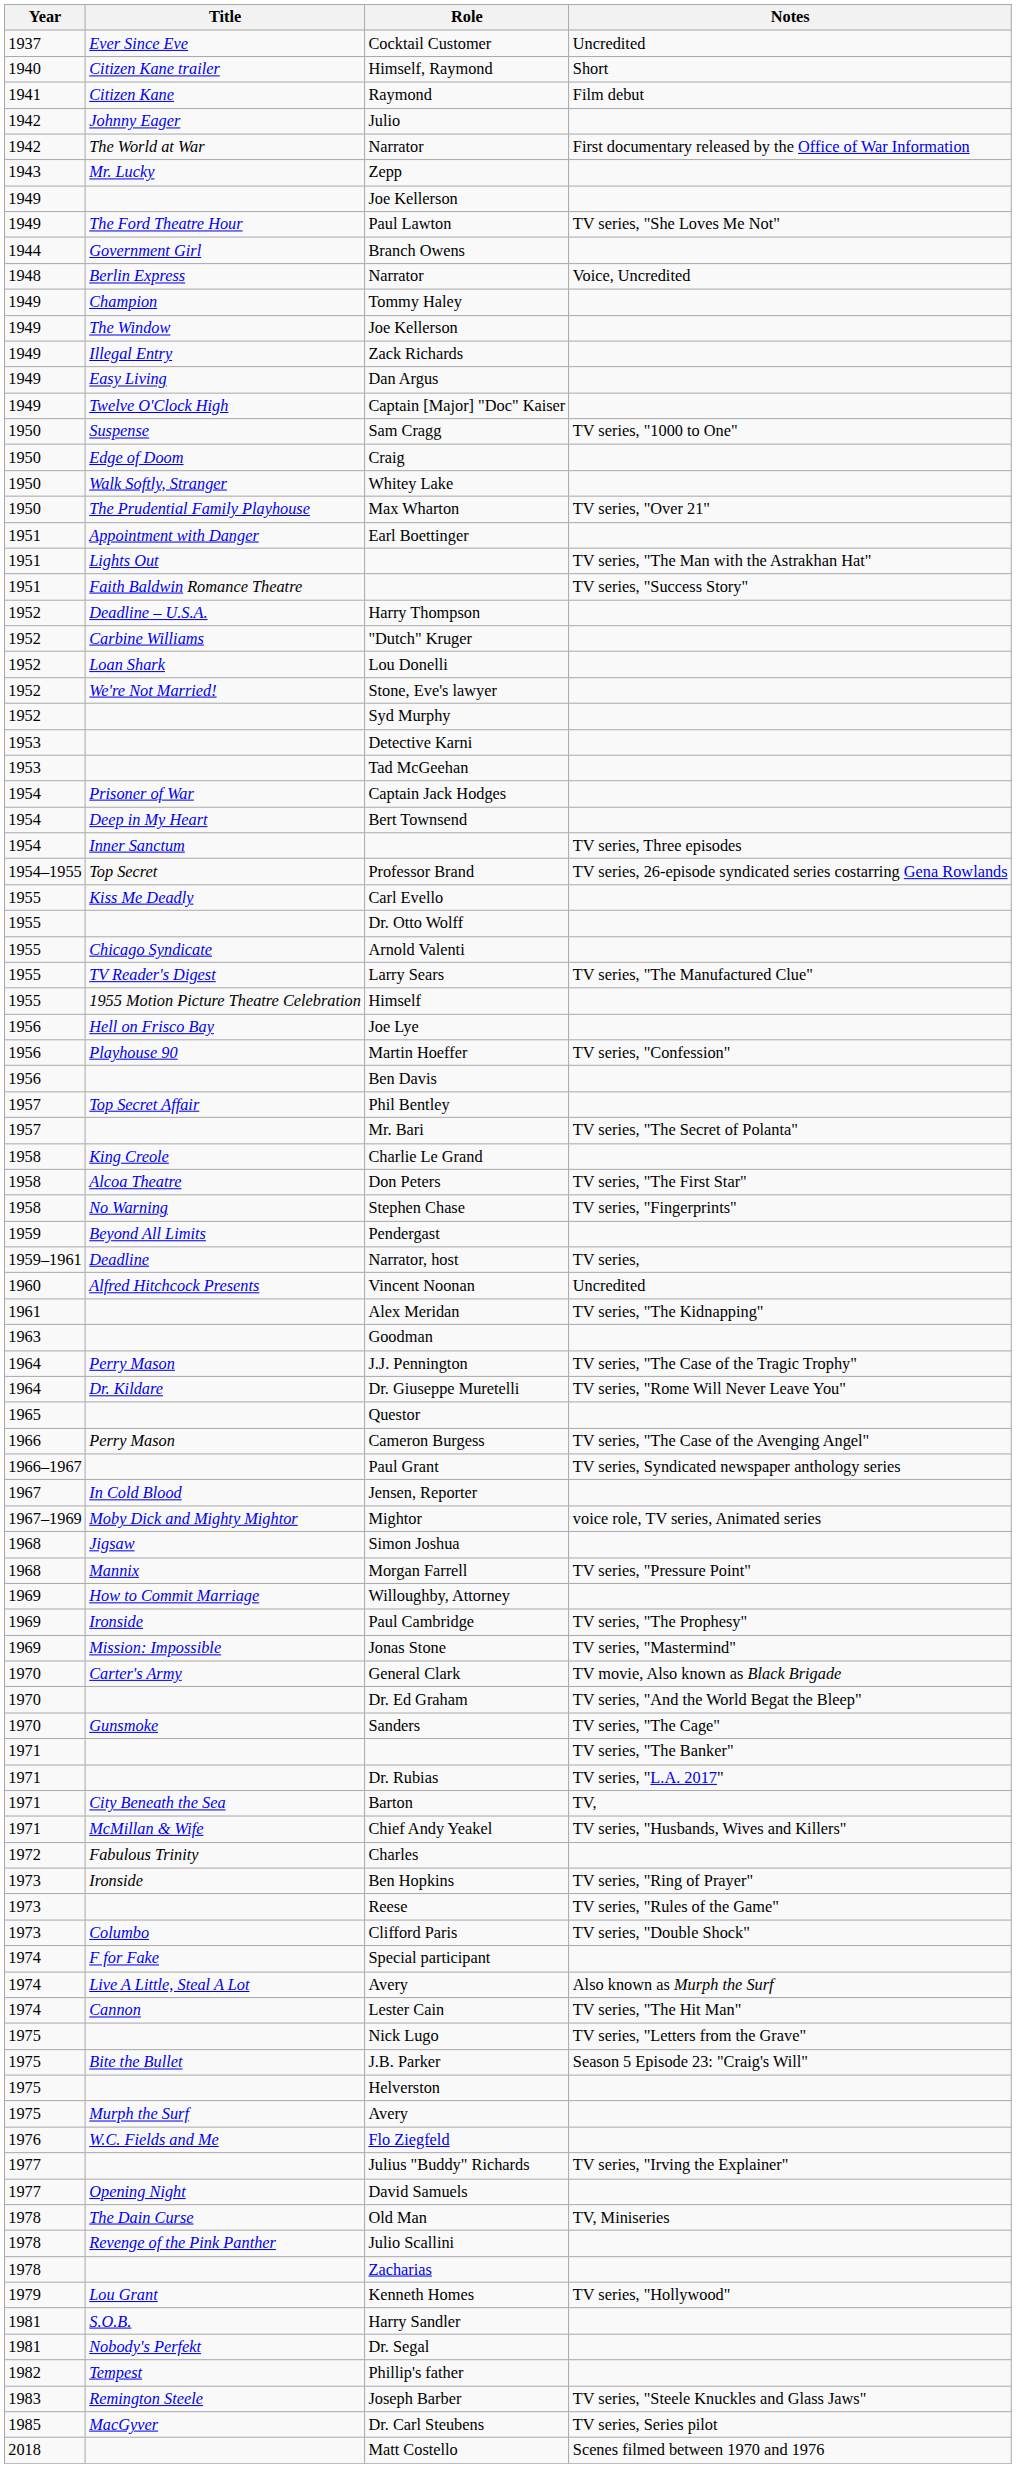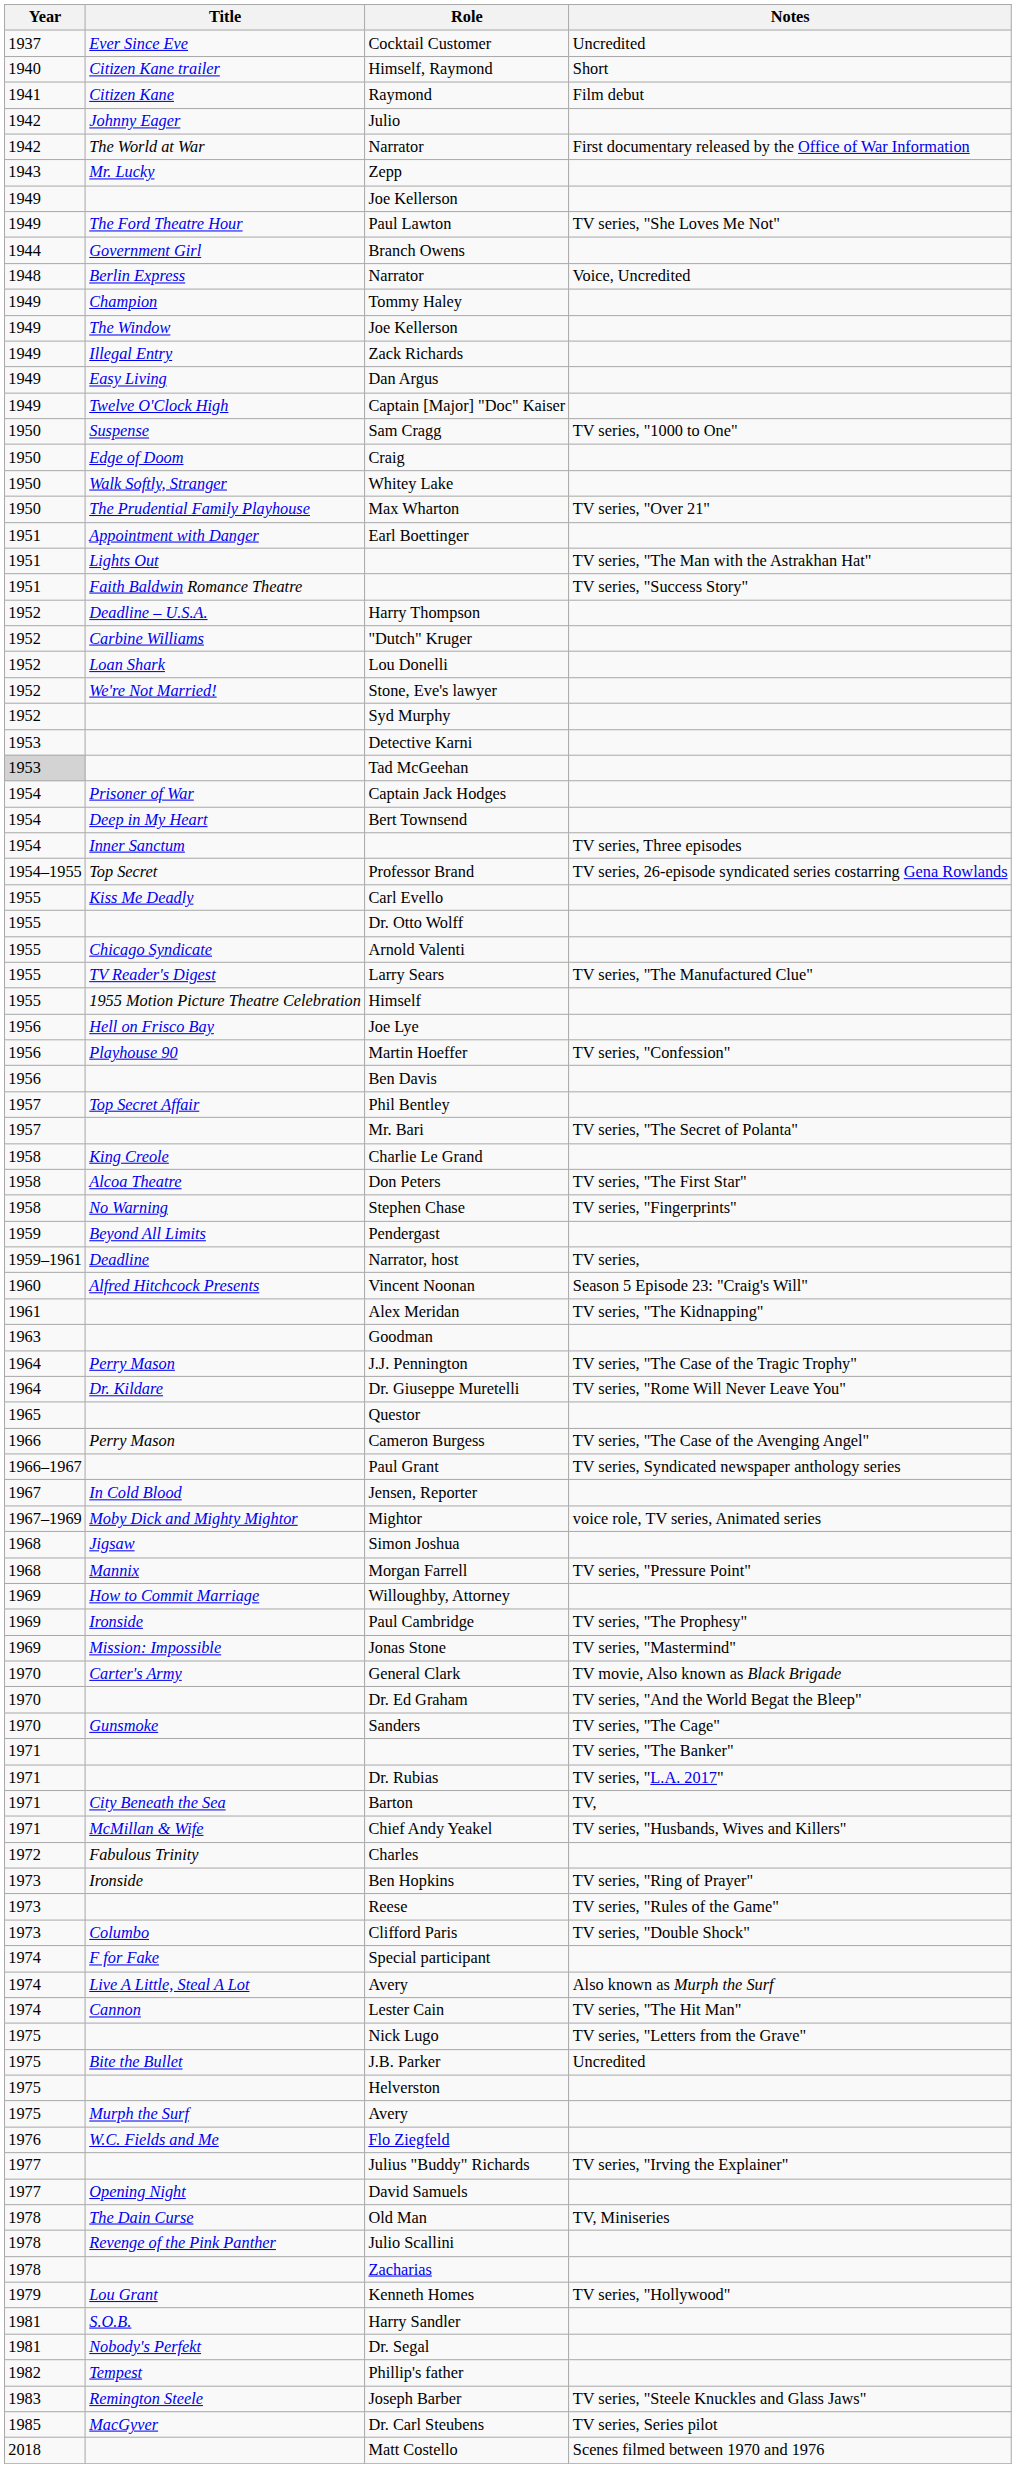 <table class="wikitable sortable">
 <tr>
 <th>Year</th>
 <th>Title</th>
 <th>Role</th>
 <th class="unsortable">Notes</th>
 </tr>
 <tr>
 <td>1937</td>
 <td><em><a href='#'>Ever Since Eve</a></em></td>
 <td>Cocktail Customer</td>
 <td>Uncredited</td>
 </tr>
 <tr>
 <td>1940</td>
 <td><em><a href='#'>Citizen Kane trailer</a></em></td>
 <td>Himself, Raymond</td>
 <td>Short</td>
 </tr>
 <tr>
 <td>1941</td>
 <td><em><a href='#'>Citizen Kane</a></em></td>
 <td>Raymond</td>
 <td>Film debut</td>
 </tr>
 <tr>
 <td>1942</td>
 <td><em><a href='#'>Johnny Eager</a></em></td>
 <td>Julio</td>
 <td></td>
 </tr>
 <tr>
 <td>1942</td>
 <td><em>The World at War</em></td>
 <td>Narrator</td>
 <td>First documentary released by the <a href='#'>Office of War Information</a></td>
 </tr>
 <tr>
 <td>1943</td>
 <td><em><a href='#'>Mr. Lucky</a></em></td>
 <td>Zepp</td>
 <td></td>
 </tr>
 <tr>
 <td>1949</td>
 <td><em></em></td>
 <td>Joe Kellerson</td>
 <td></td>
 </tr>
 <tr>
 <td>1949</td>
 <td><em><a href='#'>The Ford Theatre Hour</a></em></td>
 <td>Paul Lawton</td>
 <td>TV series, "She Loves Me Not"</td>
 </tr>
 <tr>
 <td>1944</td>
 <td><em><a href='#'>Government Girl</a></em></td>
 <td>Branch Owens</td>
 <td></td>
 </tr>
 <tr>
 <td>1948</td>
 <td><em><a href='#'>Berlin Express</a></em></td>
 <td>Narrator</td>
 <td>Voice, Uncredited</td>
 </tr>
 <tr>
 <td>1949</td>
 <td><em><a href='#'>Champion</a></em></td>
 <td>Tommy Haley</td>
 <td></td>
 </tr>
 <tr>
 <td>1949</td>
 <td><em><a href='#'>The Window</a></em></td>
 <td>Joe Kellerson</td>
 <td></td>
 </tr>
 <tr>
 <td>1949</td>
 <td><em><a href='#'>Illegal Entry</a></em></td>
 <td>Zack Richards</td>
 <td></td>
 </tr>
 <tr>
 <td>1949</td>
 <td><em><a href='#'>Easy Living</a></em></td>
 <td>Dan Argus</td>
 <td></td>
 </tr>
 <tr>
 <td>1949</td>
 <td><em><a href='#'>Twelve O'Clock High</a></em></td>
 <td>Captain [Major] "Doc" Kaiser</td>
 <td></td>
 </tr>
 <tr>
 <td>1950</td>
 <td><em><a href='#'>Suspense</a></em></td>
 <td>Sam Cragg</td>
 <td>TV series, "1000 to One"</td>
 </tr>
 <tr>
 <td>1950</td>
 <td><em><a href='#'>Edge of Doom</a></em></td>
 <td>Craig</td>
 <td></td>
 </tr>
 <tr>
 <td>1950</td>
 <td><em><a href='#'>Walk Softly, Stranger</a></em></td>
 <td>Whitey Lake</td>
 <td></td>
 </tr>
 <tr>
 <td>1950</td>
 <td><em><a href='#'>The Prudential Family Playhouse</a></em></td>
 <td>Max Wharton</td>
 <td>TV series, "Over 21"</td>
 </tr>
 <tr>
 <td>1951</td>
 <td><em><a href='#'>Appointment with Danger</a></em></td>
 <td>Earl Boettinger</td>
 <td></td>
 </tr>
 <tr>
 <td>1951</td>
 <td><em><a href='#'>Lights Out</a></em></td>
 <td></td>
 <td>TV series, "The Man with the Astrakhan Hat"</td>
 </tr>
 <tr>
 <td>1951</td>
 <td><em><a href='#'>Faith Baldwin</a> Romance Theatre</em></td>
 <td></td>
 <td>TV series, "Success Story"</td>
 </tr>
 <tr>
 <td>1952</td>
 <td><em><a href='#'>Deadline – U.S.A.</a></em></td>
 <td>Harry Thompson</td>
 <td></td>
 </tr>
 <tr>
 <td>1952</td>
 <td><em><a href='#'>Carbine Williams</a></em></td>
 <td>"Dutch" Kruger</td>
 <td></td>
 </tr>
 <tr>
 <td>1952</td>
 <td><em><a href='#'>Loan Shark</a></em></td>
 <td>Lou Donelli</td>
 <td></td>
 </tr>
 <tr>
 <td>1952</td>
 <td><em><a href='#'>We're Not Married!</a></em></td>
 <td>Stone, Eve's lawyer</td>
 <td></td>
 </tr>
 <tr>
 <td>1952</td>
 <td><em></em></td>
 <td>Syd Murphy</td>
 <td></td>
 </tr>
 <tr>
 <td>1953</td>
 <td><em></em></td>
 <td>Detective Karni</td>
 <td></td>
 </tr>
 <tr>
-<td>1953</td>
+<td style="background: lightgrey;">1953</td>
 <td><em></em></td>
 <td>Tad McGeehan</td>
 <td></td>
 </tr>
 <tr>
 <td>1954</td>
 <td><em><a href='#'>Prisoner of War</a></em></td>
 <td>Captain Jack Hodges</td>
 <td></td>
 </tr>
 <tr>
 <td>1954</td>
 <td><em><a href='#'>Deep in My Heart</a></em></td>
 <td>Bert Townsend</td>
 <td></td>
 </tr>
 <tr>
 <td>1954</td>
 <td><em><a href='#'>Inner Sanctum</a></em></td>
 <td></td>
 <td>TV series, Three episodes</td>
 </tr>
 <tr>
 <td>1954–1955</td>
 <td><em>Top Secret</em></td>
 <td>Professor Brand</td>
 <td>TV series, 26-episode syndicated series costarring <a href='#'>Gena Rowlands</a></td>
 </tr>
 <tr>
 <td>1955</td>
 <td><em><a href='#'>Kiss Me Deadly</a></em></td>
 <td>Carl Evello</td>
 <td></td>
 </tr>
 <tr>
 <td>1955</td>
 <td><em></em></td>
 <td>Dr. Otto Wolff</td>
 <td></td>
 </tr>
 <tr>
 <td>1955</td>
 <td><em><a href='#'>Chicago Syndicate</a></em></td>
 <td>Arnold Valenti</td>
 <td></td>
 </tr>
 <tr>
 <td>1955</td>
 <td><em><a href='#'>TV Reader's Digest</a></em></td>
 <td>Larry Sears</td>
 <td>TV series, "The Manufactured Clue"</td>
 </tr>
 <tr>
 <td>1955</td>
 <td><em>1955 Motion Picture Theatre Celebration</em></td>
 <td>Himself</td>
 <td></td>
 </tr>
 <tr>
 <td>1956</td>
 <td><em><a href='#'>Hell on Frisco Bay</a></em></td>
 <td>Joe Lye</td>
 <td></td>
 </tr>
 <tr>
 <td>1956</td>
 <td><em><a href='#'>Playhouse 90</a></em></td>
 <td>Martin Hoeffer</td>
 <td>TV series, "Confession"</td>
 </tr>
 <tr>
 <td>1956</td>
 <td><em></em></td>
 <td>Ben Davis</td>
 <td></td>
 </tr>
 <tr>
 <td>1957</td>
 <td><em><a href='#'>Top Secret Affair</a></em></td>
 <td>Phil Bentley</td>
 <td></td>
 </tr>
 <tr>
 <td>1957</td>
 <td><em></em></td>
 <td>Mr. Bari</td>
 <td>TV series, "The Secret of Polanta"</td>
 </tr>
 <tr>
 <td>1958</td>
 <td><em><a href='#'>King Creole</a></em></td>
 <td>Charlie Le Grand</td>
 <td></td>
 </tr>
 <tr>
 <td>1958</td>
 <td><em><a href='#'>Alcoa Theatre</a></em></td>
 <td>Don Peters</td>
 <td>TV series, "The First Star"</td>
 </tr>
 <tr>
 <td>1958</td>
 <td><em><a href='#'>No Warning</a></em></td>
 <td>Stephen Chase</td>
 <td>TV series, "Fingerprints"</td>
 </tr>
 <tr>
 <td>1959</td>
 <td><em><a href='#'>Beyond All Limits</a></em></td>
 <td>Pendergast</td>
 <td></td>
 </tr>
 <tr>
 <td>1959–1961</td>
 <td><em><a href='#'>Deadline</a></em></td>
 <td>Narrator, host</td>
 <td>TV series,</td>
 </tr>
 <tr>
 <td>1960</td>
 <td><em><a href='#'>Alfred Hitchcock Presents</a></em></td>
 <td>Vincent Noonan</td>
-<td>Uncredited</td>
+<td>Season 5 Episode 23: "Craig's Will"</td>
 </tr>
 <tr>
 <td>1961</td>
 <td><em></em></td>
 <td>Alex Meridan</td>
 <td>TV series, "The Kidnapping"</td>
 </tr>
 <tr>
 <td>1963</td>
 <td><em></em></td>
 <td>Goodman</td>
 <td></td>
 </tr>
 <tr>
 <td>1964</td>
 <td><em><a href='#'>Perry Mason</a></em></td>
 <td>J.J. Pennington</td>
 <td>TV series, "The Case of the Tragic Trophy"</td>
 </tr>
 <tr>
 <td>1964</td>
 <td><em><a href='#'>Dr. Kildare</a></em></td>
 <td>Dr. Giuseppe Muretelli</td>
 <td>TV series, "Rome Will Never Leave You"</td>
 </tr>
 <tr>
 <td>1965</td>
 <td><em></em></td>
 <td>Questor</td>
 <td></td>
 </tr>
 <tr>
 <td>1966</td>
 <td><em>Perry Mason</em></td>
 <td>Cameron Burgess</td>
 <td>TV series, "The Case of the Avenging Angel"</td>
 </tr>
 <tr>
 <td>1966–1967</td>
 <td><em></em></td>
 <td>Paul Grant</td>
 <td>TV series, Syndicated newspaper anthology series</td>
 </tr>
 <tr>
 <td>1967</td>
 <td><em><a href='#'>In Cold Blood</a></em></td>
 <td>Jensen, Reporter</td>
 <td></td>
 </tr>
 <tr>
 <td>1967–1969</td>
 <td><em><a href='#'>Moby Dick and Mighty Mightor</a></em></td>
 <td>Mightor</td>
 <td>voice role, TV series, Animated series</td>
 </tr>
 <tr>
 <td>1968</td>
 <td><em><a href='#'>Jigsaw</a></em></td>
 <td>Simon Joshua</td>
 <td></td>
 </tr>
 <tr>
 <td>1968</td>
 <td><em><a href='#'>Mannix</a></em></td>
 <td>Morgan Farrell</td>
 <td>TV series, "Pressure Point"</td>
 </tr>
 <tr>
 <td>1969</td>
 <td><em><a href='#'>How to Commit Marriage</a></em></td>
 <td>Willoughby, Attorney</td>
 <td></td>
 </tr>
 <tr>
 <td>1969</td>
 <td><em><a href='#'>Ironside</a></em></td>
 <td>Paul Cambridge</td>
 <td>TV series, "The Prophesy"</td>
 </tr>
 <tr>
 <td>1969</td>
 <td><em><a href='#'>Mission: Impossible</a></em></td>
 <td>Jonas Stone</td>
 <td>TV series, "Mastermind"</td>
 </tr>
 <tr>
 <td>1970</td>
 <td><em><a href='#'>Carter's Army</a></em></td>
 <td>General Clark</td>
 <td>TV movie, Also known as <em>Black Brigade</em></td>
 </tr>
 <tr>
 <td>1970</td>
 <td><em></em></td>
 <td>Dr. Ed Graham</td>
 <td>TV series, "And the World Begat the Bleep"</td>
 </tr>
 <tr>
 <td>1970</td>
 <td><em><a href='#'>Gunsmoke</a></em></td>
 <td>Sanders</td>
 <td>TV series, "The Cage"</td>
 </tr>
 <tr>
 <td>1971</td>
 <td><em></em></td>
 <td></td>
 <td>TV series, "The Banker"</td>
 </tr>
 <tr>
 <td>1971</td>
 <td><em></em></td>
 <td>Dr. Rubias</td>
 <td>TV series, "<a href='#'>L.A. 2017</a>"</td>
 </tr>
 <tr>
 <td>1971</td>
 <td><em><a href='#'>City Beneath the Sea</a></em></td>
 <td>Barton</td>
 <td>TV,</td>
 </tr>
 <tr>
 <td>1971</td>
 <td><em><a href='#'>McMillan & Wife</a></em></td>
 <td>Chief Andy Yeakel</td>
 <td>TV series, "Husbands, Wives and Killers"</td>
 </tr>
 <tr>
 <td>1972</td>
 <td><em>Fabulous Trinity</em></td>
 <td>Charles</td>
 <td></td>
 </tr>
 <tr>
 <td>1973</td>
 <td><em>Ironside</em></td>
 <td>Ben Hopkins</td>
 <td>TV series, "Ring of Prayer"</td>
 </tr>
 <tr>
 <td>1973</td>
 <td><em></em></td>
 <td>Reese</td>
 <td>TV series, "Rules of the Game"</td>
 </tr>
 <tr>
 <td>1973</td>
 <td><em><a href='#'>Columbo</a></em></td>
 <td>Clifford Paris</td>
 <td>TV series, "Double Shock"</td>
 </tr>
 <tr>
 <td>1974</td>
 <td><em><a href='#'>F for Fake</a></em></td>
 <td>Special participant</td>
 <td></td>
 </tr>
 <tr>
 <td>1974</td>
 <td><em><a href='#'>Live A Little, Steal A Lot</a></em></td>
 <td>Avery</td>
 <td>Also known as <em>Murph the Surf</em></td>
 </tr>
 <tr>
 <td>1974</td>
 <td><em><a href='#'>Cannon</a></em></td>
 <td>Lester Cain</td>
 <td>TV series, "The Hit Man"</td>
 </tr>
 <tr>
 <td>1975</td>
 <td><em></em></td>
 <td>Nick Lugo</td>
 <td>TV series, "Letters from the Grave"</td>
 </tr>
 <tr>
 <td>1975</td>
 <td><em><a href='#'>Bite the Bullet</a></em></td>
 <td>J.B. Parker</td>
-<td>Season 5 Episode 23: "Craig's Will"</td>
+<td>Uncredited</td>
 </tr>
 <tr>
 <td>1975</td>
 <td><em></em></td>
 <td>Helverston</td>
 <td></td>
 </tr>
 <tr>
 <td>1975</td>
 <td><em><a href='#'>Murph the Surf</a></em></td>
 <td>Avery</td>
 <td></td>
 </tr>
 <tr>
 <td>1976</td>
 <td><em><a href='#'>W.C. Fields and Me</a></em></td>
 <td><a href='#'>Flo Ziegfeld</a></td>
 <td></td>
 </tr>
 <tr>
 <td>1977</td>
 <td><em></em></td>
 <td>Julius "Buddy" Richards</td>
 <td>TV series, "Irving the Explainer"</td>
 </tr>
 <tr>
 <td>1977</td>
 <td><em><a href='#'>Opening Night</a></em></td>
 <td>David Samuels</td>
 <td></td>
 </tr>
 <tr>
 <td>1978</td>
 <td><em><a href='#'>The Dain Curse</a></em></td>
 <td>Old Man</td>
 <td>TV, Miniseries</td>
 </tr>
 <tr>
 <td>1978</td>
 <td><em><a href='#'>Revenge of the Pink Panther</a></em></td>
 <td>Julio Scallini</td>
 <td></td>
 </tr>
 <tr>
 <td>1978</td>
 <td><em></em></td>
 <td><a href='#'>Zacharias</a></td>
 <td></td>
 </tr>
 <tr>
 <td>1979</td>
 <td><em><a href='#'>Lou Grant</a></em></td>
 <td>Kenneth Homes</td>
 <td>TV series, "Hollywood"</td>
 </tr>
 <tr>
 <td>1981</td>
 <td><em><a href='#'>S.O.B.</a></em></td>
 <td>Harry Sandler</td>
 <td></td>
 </tr>
 <tr>
 <td>1981</td>
 <td><em><a href='#'>Nobody's Perfekt</a></em></td>
 <td>Dr. Segal</td>
 <td></td>
 </tr>
 <tr>
 <td>1982</td>
 <td><em><a href='#'>Tempest</a></em></td>
 <td>Phillip's father</td>
 <td></td>
 </tr>
 <tr>
 <td>1983</td>
 <td><em><a href='#'>Remington Steele</a></em></td>
 <td>Joseph Barber</td>
 <td>TV series, "Steele Knuckles and Glass Jaws"</td>
 </tr>
 <tr>
 <td>1985</td>
 <td><em><a href='#'>MacGyver</a></em></td>
 <td>Dr. Carl Steubens</td>
 <td>TV series, Series pilot</td>
 </tr>
 <tr>
 <td>2018</td>
 <td><em></em></td>
 <td>Matt Costello</td>
 <td>Scenes filmed between 1970 and 1976</td>
 </tr>
 </table>
